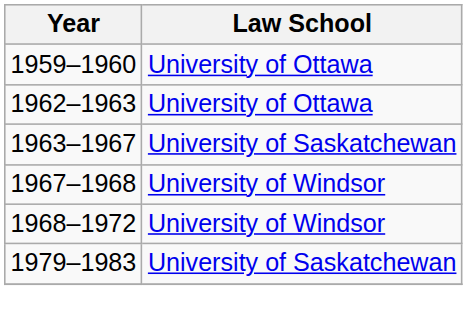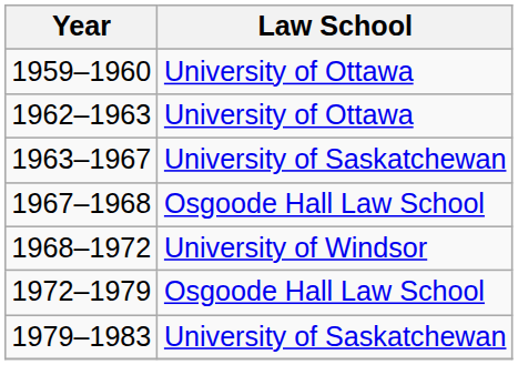 <table class="wikitable">
 <tr>
 <th>Year</th>
 <th>Law School</th>
 </tr>
 <tr>
 <td>1959–1960</td>
 <td><a href='#'>University of Ottawa</a></td>
 </tr>
 <tr>
 <td>1962–1963</td>
 <td><a href='#'>University of Ottawa</a></td>
 </tr>
 <tr>
 <td>1963–1967</td>
 <td><a href='#'>University of Saskatchewan</a></td>
 </tr>
 <tr>
 <td>1967–1968</td>
-<td><a href='#'>University of Windsor</a></td>
+<td><a href='#'>Osgoode Hall Law School</a></td>
 </tr>
 <tr>
 <td>1968–1972</td>
 <td><a href='#'>University of Windsor</a></td>
+</tr>
+<tr>
+<td>1972–1979</td>
+<td><a href='#'>Osgoode Hall Law School</a></td>
 </tr>
 <tr>
 <td>1979–1983</td>
 <td><a href='#'>University of Saskatchewan</a></td>
 </tr>
 <tr>
 </tr>
 </table>
